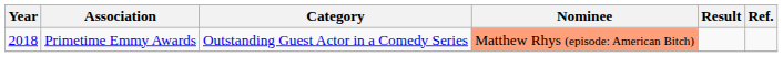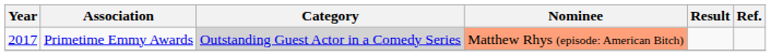 <table class="wikitable">
 <tr>
 <th>Year</th>
 <th>Association</th>
 <th>Category</th>
 <th>Nominee</th>
 <th>Result</th>
 <th class="unsortable">Ref.</th>
 </tr>
 <tr>
-<td><a href='#'>2018</a></td>
+<td><a href='#'>2017</a></td>
 <td><a href='#'>Primetime Emmy Awards</a></td>
-<td><a href='#'>Outstanding Guest Actor in a Comedy Series</a></td>
+<td style="background: lightgrey;"><a href='#'>Outstanding Guest Actor in a Comedy Series</a></td>
 <td style="background: lightsalmon;">Matthew Rhys <small> (episode: American Bitch) </small></td>
 <td></td>
 <td></td>
 </tr>
 <tr>
 </tr>
 </table>
